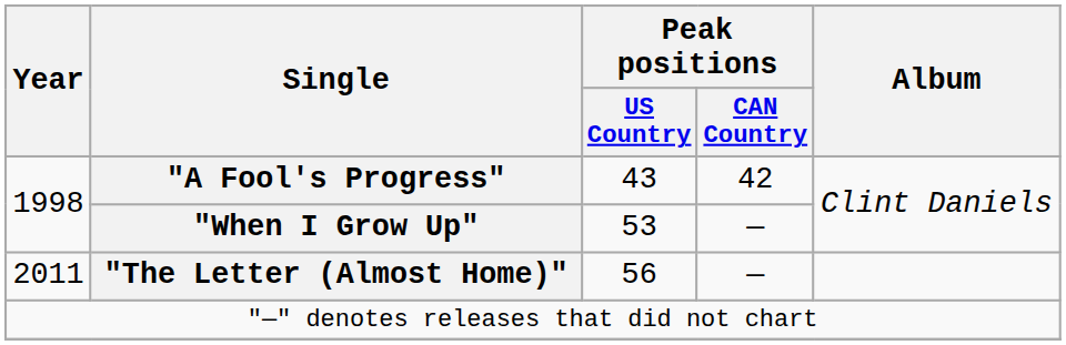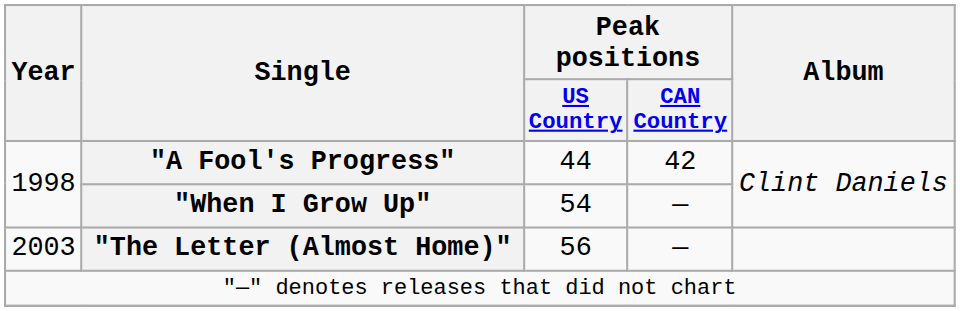 <table class="wikitable plainrowheaders" style="text-align:center;">
 <tr>
 <th rowspan="2">Year</th>
 <th rowspan="2" style="width:16em;">Single</th>
 <th colspan="2">Peak positions</th>
 <th rowspan="2">Album</th>
 </tr>
 <tr style="font-size:smaller;">
 <th width="45"><a href='#'>US Country</a><br></th>
 <th width="45"><a href='#'>CAN Country</a><br></th>
 </tr>
 <tr>
 <td rowspan="2">1998</td>
 <th scope="row">"A Fool's Progress"</th>
-<td>43</td>
+<td>44</td>
 <td>42</td>
 <td align="left" rowspan="2"><em>Clint Daniels</em> </td>
 </tr>
 <tr>
 <th scope="row">"When I Grow Up"</th>
-<td>53</td>
+<td>54</td>
 <td>—</td>
 </tr>
 <tr>
-<td>2011</td>
+<td>2003</td>
 <th scope="row">"The Letter (Almost Home)"</th>
 <td>56</td>
 <td>—</td>
 <td></td>
 </tr>
 <tr>
 <td colspan="5" style="font-size:8pt">"—" denotes releases that did not chart</td>
 </tr>
 <tr>
 </tr>
 </table>
